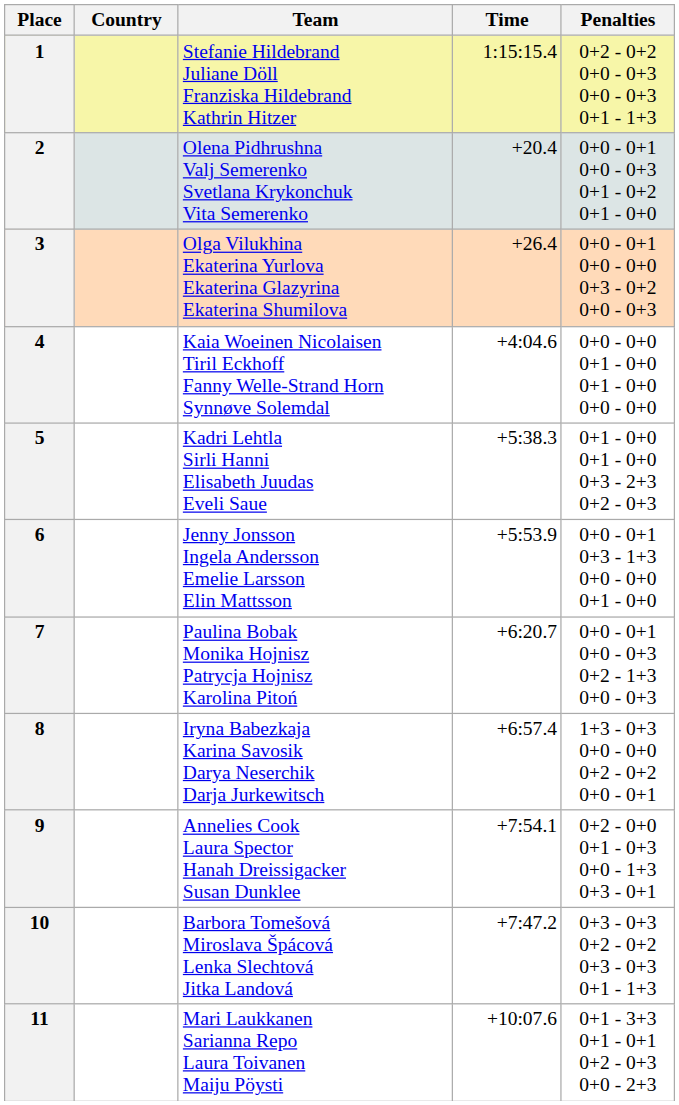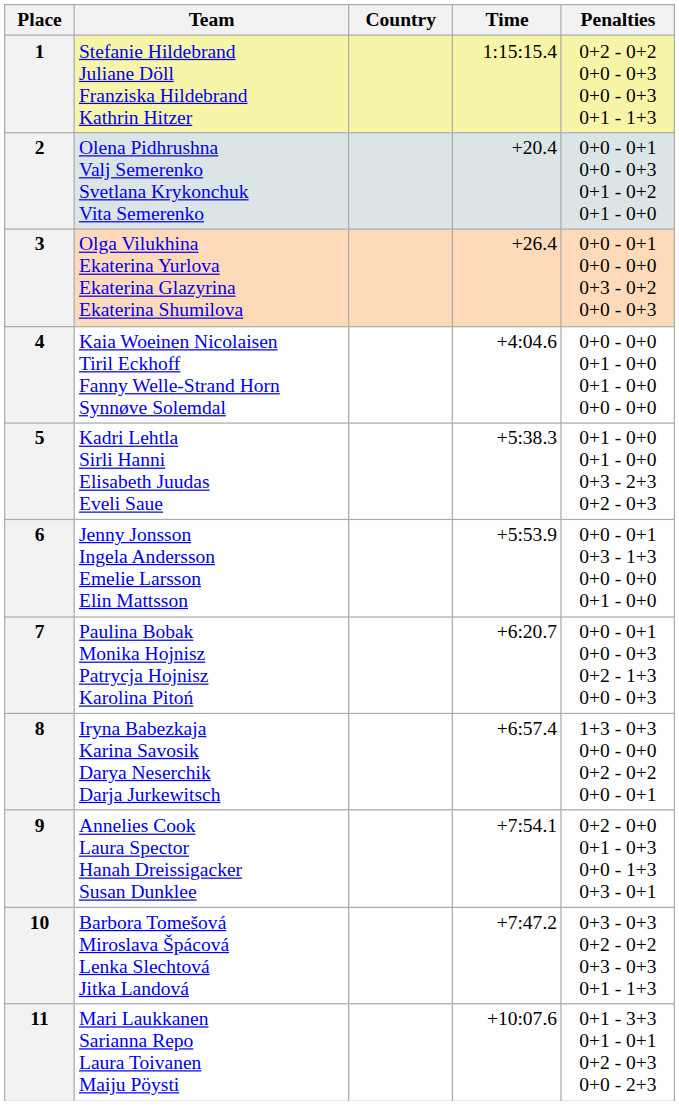 <table style="border-style:solid; border-width:1px; border-color:#808080; background-color:#EFEFEF;" cellspacing="2" cellpadding="2" width="550" class="wikitable mw-collapsible mw-collapsed">
 <tr bgcolor="#EFEFEF">
 <th>Place</th>
+<th>Team</th>
 <th>Country</th>
-<th>Team</th>
 <th>Time</th>
 <th>Penalties</th>
 </tr>
 <tr align="center" valign="top" bgcolor="#F7F6A8">
 <th>1</th>
+<td align="left"><a href='#'>Stefanie Hildebrand</a><br><a href='#'>Juliane Döll</a> <br><a href='#'>Franziska Hildebrand</a> <br><a href='#'>Kathrin Hitzer</a></td>
 <td align="left"></td>
-<td align="left"><a href='#'>Stefanie Hildebrand</a><br><a href='#'>Juliane Döll</a> <br><a href='#'>Franziska Hildebrand</a> <br><a href='#'>Kathrin Hitzer</a></td>
 <td align="right">1:15:15.4</td>
 <td align="center">0+2 - 0+2<br> 0+0 - 0+3<br> 0+0 - 0+3<br> 0+1 - 1+3</td>
 </tr>
 <tr align="center" valign="top" bgcolor="#DCE5E5">
 <th>2</th>
+<td align="left"><a href='#'>Olena Pidhrushna</a><br><a href='#'>Valj Semerenko</a> <br><a href='#'>Svetlana Krykonchuk</a> <br><a href='#'>Vita Semerenko</a></td>
 <td align="left"></td>
-<td align="left"><a href='#'>Olena Pidhrushna</a><br><a href='#'>Valj Semerenko</a> <br><a href='#'>Svetlana Krykonchuk</a> <br><a href='#'>Vita Semerenko</a></td>
 <td align="right">+20.4</td>
 <td align="center">0+0 - 0+1<br> 0+0 - 0+3<br> 0+1 - 0+2<br> 0+1 - 0+0</td>
 </tr>
 <tr align="center" valign="top" bgcolor="#FFDAB9">
 <th>3</th>
+<td align="left"><a href='#'>Olga Vilukhina</a><br><a href='#'>Ekaterina Yurlova</a> <br><a href='#'>Ekaterina Glazyrina</a> <br><a href='#'>Ekaterina Shumilova</a></td>
 <td align="left"></td>
-<td align="left"><a href='#'>Olga Vilukhina</a><br><a href='#'>Ekaterina Yurlova</a> <br><a href='#'>Ekaterina Glazyrina</a> <br><a href='#'>Ekaterina Shumilova</a></td>
 <td align="right">+26.4</td>
 <td align="center">0+0 - 0+1<br> 0+0 - 0+0<br> 0+3 - 0+2<br> 0+0 - 0+3</td>
 </tr>
 <tr align="center" valign="top" bgcolor="#FFFFFF">
 <th>4</th>
+<td align="left"><a href='#'>Kaia Woeinen Nicolaisen</a><br><a href='#'>Tiril Eckhoff</a> <br><a href='#'>Fanny Welle-Strand Horn</a> <br><a href='#'>Synnøve Solemdal</a></td>
 <td align="left"></td>
-<td align="left"><a href='#'>Kaia Woeinen Nicolaisen</a><br><a href='#'>Tiril Eckhoff</a> <br><a href='#'>Fanny Welle-Strand Horn</a> <br><a href='#'>Synnøve Solemdal</a></td>
 <td align="right">+4:04.6</td>
 <td align="center">0+0 - 0+0<br> 0+1 - 0+0<br> 0+1 - 0+0<br> 0+0 - 0+0</td>
 </tr>
 <tr align="center" valign="top" bgcolor="#FFFFFF">
 <th>5</th>
+<td align="left"><a href='#'>Kadri Lehtla</a><br><a href='#'>Sirli Hanni</a> <br><a href='#'>Elisabeth Juudas</a> <br><a href='#'>Eveli Saue</a></td>
 <td align="left"></td>
-<td align="left"><a href='#'>Kadri Lehtla</a><br><a href='#'>Sirli Hanni</a> <br><a href='#'>Elisabeth Juudas</a> <br><a href='#'>Eveli Saue</a></td>
 <td align="right">+5:38.3</td>
 <td align="center">0+1 - 0+0<br> 0+1 - 0+0<br> 0+3 - 2+3<br> 0+2 - 0+3</td>
 </tr>
 <tr align="center" valign="top" bgcolor="#FFFFFF">
 <th>6</th>
+<td align="left"><a href='#'>Jenny Jonsson</a><br><a href='#'>Ingela Andersson</a> <br><a href='#'>Emelie Larsson</a> <br><a href='#'>Elin Mattsson</a></td>
 <td align="left"></td>
-<td align="left"><a href='#'>Jenny Jonsson</a><br><a href='#'>Ingela Andersson</a> <br><a href='#'>Emelie Larsson</a> <br><a href='#'>Elin Mattsson</a></td>
 <td align="right">+5:53.9</td>
 <td align="center">0+0 - 0+1<br> 0+3 - 1+3<br> 0+0 - 0+0<br> 0+1 - 0+0</td>
 </tr>
 <tr align="center" valign="top" bgcolor="#FFFFFF">
 <th>7</th>
+<td align="left"><a href='#'>Paulina Bobak</a><br><a href='#'>Monika Hojnisz</a> <br><a href='#'>Patrycja Hojnisz</a> <br><a href='#'>Karolina Pitoń</a></td>
 <td align="left"></td>
-<td align="left"><a href='#'>Paulina Bobak</a><br><a href='#'>Monika Hojnisz</a> <br><a href='#'>Patrycja Hojnisz</a> <br><a href='#'>Karolina Pitoń</a></td>
 <td align="right">+6:20.7</td>
 <td align="center">0+0 - 0+1<br> 0+0 - 0+3<br> 0+2 - 1+3<br> 0+0 - 0+3</td>
 </tr>
 <tr align="center" valign="top" bgcolor="#FFFFFF">
 <th>8</th>
+<td align="left"><a href='#'>Iryna Babezkaja</a><br><a href='#'>Karina Savosik</a> <br><a href='#'>Darya Neserchik</a> <br><a href='#'>Darja Jurkewitsch</a></td>
 <td align="left"></td>
-<td align="left"><a href='#'>Iryna Babezkaja</a><br><a href='#'>Karina Savosik</a> <br><a href='#'>Darya Neserchik</a> <br><a href='#'>Darja Jurkewitsch</a></td>
 <td align="right">+6:57.4</td>
 <td align="center">1+3 - 0+3<br> 0+0 - 0+0<br> 0+2 - 0+2<br> 0+0 - 0+1</td>
 </tr>
 <tr align="center" valign="top" bgcolor="#FFFFFF">
 <th>9</th>
+<td align="left"><a href='#'>Annelies Cook</a><br><a href='#'>Laura Spector</a> <br><a href='#'>Hanah Dreissigacker</a> <br><a href='#'>Susan Dunklee</a></td>
 <td align="left"></td>
-<td align="left"><a href='#'>Annelies Cook</a><br><a href='#'>Laura Spector</a> <br><a href='#'>Hanah Dreissigacker</a> <br><a href='#'>Susan Dunklee</a></td>
 <td align="right">+7:54.1</td>
 <td align="center">0+2 - 0+0<br> 0+1 - 0+3<br> 0+0 - 1+3<br> 0+3 - 0+1</td>
 </tr>
 <tr align="center" valign="top" bgcolor="#FFFFFF">
 <th>10</th>
+<td align="left"><a href='#'>Barbora Tomešová</a><br><a href='#'>Miroslava Špácová</a> <br><a href='#'>Lenka Slechtová</a> <br><a href='#'>Jitka Landová</a></td>
 <td align="left"></td>
-<td align="left"><a href='#'>Barbora Tomešová</a><br><a href='#'>Miroslava Špácová</a> <br><a href='#'>Lenka Slechtová</a> <br><a href='#'>Jitka Landová</a></td>
 <td align="right">+7:47.2</td>
 <td align="center">0+3 - 0+3<br> 0+2 - 0+2<br> 0+3 - 0+3<br> 0+1 - 1+3</td>
 </tr>
 <tr align="center" valign="top" bgcolor="#FFFFFF">
 <th>11</th>
+<td align="left"><a href='#'>Mari Laukkanen</a><br><a href='#'>Sarianna Repo</a> <br><a href='#'>Laura Toivanen</a> <br><a href='#'>Maiju Pöysti</a></td>
 <td align="left"></td>
-<td align="left"><a href='#'>Mari Laukkanen</a><br><a href='#'>Sarianna Repo</a> <br><a href='#'>Laura Toivanen</a> <br><a href='#'>Maiju Pöysti</a></td>
 <td align="right">+10:07.6</td>
 <td align="center">0+1 - 3+3<br> 0+1 - 0+1<br> 0+2 - 0+3<br> 0+0 - 2+3</td>
 </tr>
 </table>
